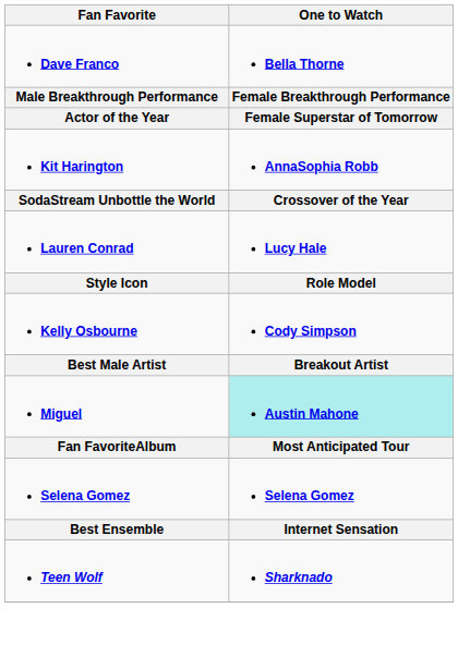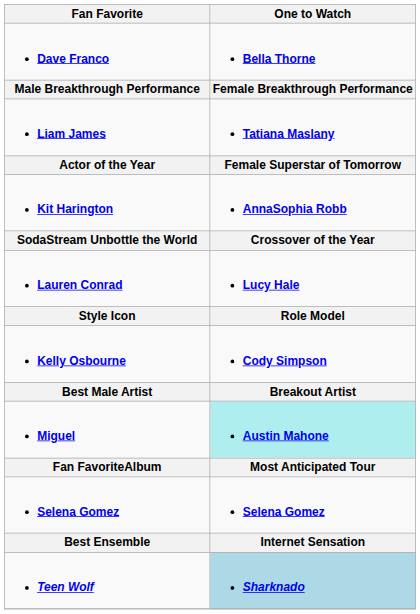 <table class="wikitable">
 <tr>
 <th style="width:50%;" style="background:#EEDD82;">Fan Favorite</th>
 <th style="width:50%;" style="background:#EEDD82;">One to Watch</th>
 </tr>
 <tr>
 <td valign="top"><br><ul><li><strong><a href='#'>Dave Franco</a></strong></li></ul></td>
 <td valign="top"><br><ul><li><strong><a href='#'>Bella Thorne</a></strong></li></ul></td>
 </tr>
 <tr>
 <th style="width:50%;" style="background:#EEDD82;">Male Breakthrough Performance</th>
 <th style="width:50%;" style="background:#EEDD82;">Female Breakthrough Performance</th>
+</tr>
+<tr>
+<td valign="top"><br><ul><li><strong><a href='#'>Liam James</a></strong></li></ul></td>
+<td valign="top"><br><ul><li><strong><a href='#'>Tatiana Maslany</a></strong></li></ul></td>
 </tr>
 <tr>
 <th style="width:50%;" style="background:#EEDD82;">Actor of the Year</th>
 <th style="width:50%;" style="background:#EEDD82;">Female Superstar of Tomorrow</th>
 </tr>
 <tr>
 <td valign="top"><br><ul><li><strong><a href='#'>Kit Harington</a></strong></li></ul></td>
 <td valign="top"><br><ul><li><strong><a href='#'>AnnaSophia Robb</a></strong></li></ul></td>
 </tr>
 <tr>
 <th style="width:50%;" style="background:#EEDD82;">SodaStream Unbottle the World</th>
 <th style="width:50%;" style="background:#EEDD82;">Crossover of the Year</th>
 </tr>
 <tr>
 <td valign="top"><br><ul><li><strong><a href='#'>Lauren Conrad</a></strong></li></ul></td>
 <td valign="top"><br><ul><li><strong><a href='#'>Lucy Hale</a></strong></li></ul></td>
 </tr>
 <tr>
 <th style="width:50%;" style="background:#EEDD82;">Style Icon</th>
 <th style="width:50%;" style="background:#EEDD82;">Role Model</th>
 </tr>
 <tr>
 <td valign="top"><br><ul><li><strong><a href='#'>Kelly Osbourne</a></strong></li></ul></td>
 <td valign="top"><br><ul><li><strong><a href='#'>Cody Simpson</a></strong></li></ul></td>
 </tr>
 <tr>
 <th style="width:50%;" style="background:#EEDD82;">Best Male Artist</th>
 <th style="width:50%;" style="background:#EEDD82;">Breakout Artist</th>
 </tr>
 <tr>
 <td valign="top"><br><ul><li><strong><a href='#'>Miguel</a></strong></li></ul></td>
 <td valign="top" style="background: paleturquoise;"><br><ul><li><strong><a href='#'>Austin Mahone</a></strong></li></ul></td>
 </tr>
 <tr>
 <th style="width:50%;" style="background:#EEDD82;">Fan FavoriteAlbum</th>
 <th style="width:50%;" style="background:#EEDD82;">Most Anticipated Tour</th>
 </tr>
 <tr>
 <td valign="top"><br><ul><li><strong><a href='#'>Selena Gomez</a></strong></li></ul></td>
 <td valign="top"><br><ul><li><strong><a href='#'>Selena Gomez</a></strong></li></ul></td>
 </tr>
 <tr>
 <th style="width:50%;" style="background:#EEDD82;">Best Ensemble</th>
 <th style="width:50%;" style="background:#EEDD82;">Internet Sensation</th>
 </tr>
 <tr>
 <td valign="top"><br><ul><li><strong><em><a href='#'>Teen Wolf</a></em></strong></li></ul></td>
-<td valign="top"><br><ul><li><strong><em><a href='#'>Sharknado</a></em></strong></li></ul></td>
+<td valign="top" style="background: lightblue;"><br><ul><li><strong><em><a href='#'>Sharknado</a></em></strong></li></ul></td>
 </tr>
 <tr>
 </tr>
 </table>
